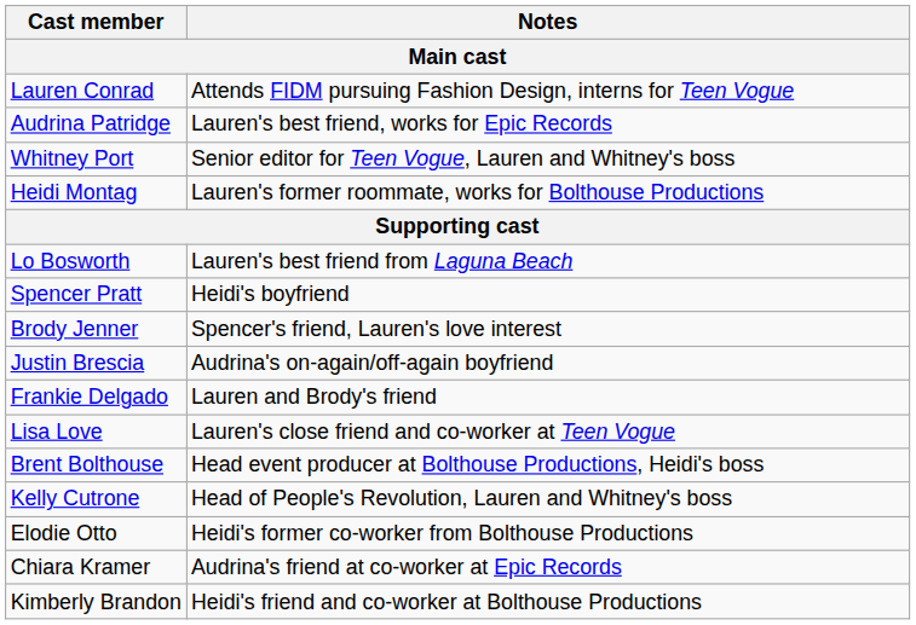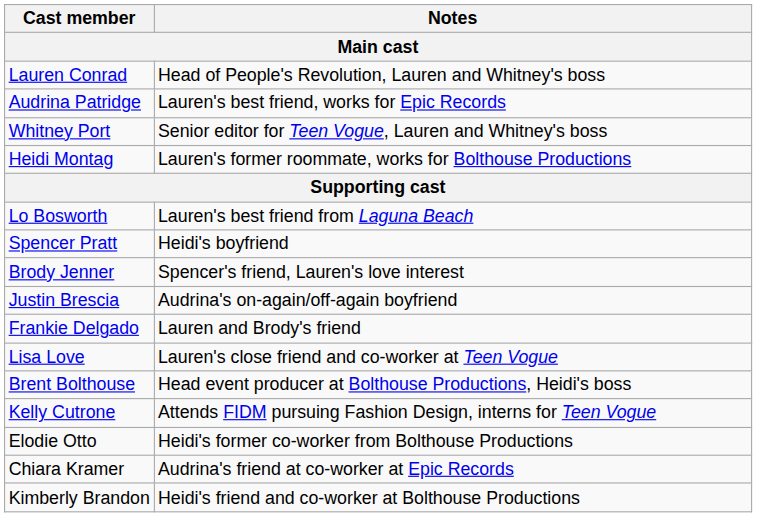 <table class="wikitable">
 <tr>
 <th>Cast member</th>
 <th width="80%">Notes</th>
 </tr>
 <tr>
 <th colspan="3">Main cast</th>
 </tr>
 <tr>
 <td><a href='#'>Lauren Conrad</a></td>
-<td>Attends <a href='#'>FIDM</a> pursuing Fashion Design, interns for <em><a href='#'>Teen Vogue</a></em></td>
+<td>Head of People's Revolution, Lauren and Whitney's boss</td>
 </tr>
 <tr>
 <td><a href='#'>Audrina Patridge</a></td>
 <td>Lauren's best friend, works for <a href='#'>Epic Records</a></td>
 </tr>
 <tr>
 <td><a href='#'>Whitney Port</a></td>
 <td>Senior editor for <em><a href='#'>Teen Vogue</a></em>, Lauren and Whitney's boss</td>
 </tr>
 <tr>
 <td><a href='#'>Heidi Montag</a></td>
 <td>Lauren's former roommate, works for <a href='#'>Bolthouse Productions</a></td>
 </tr>
 <tr>
 <th colspan="3">Supporting cast</th>
 </tr>
 <tr>
 <td><a href='#'>Lo Bosworth</a></td>
 <td>Lauren's best friend from <em><a href='#'>Laguna Beach</a></em></td>
 </tr>
 <tr>
 <td><a href='#'>Spencer Pratt</a></td>
 <td>Heidi's boyfriend</td>
 </tr>
 <tr>
 <td><a href='#'>Brody Jenner</a></td>
 <td>Spencer's friend, Lauren's love interest</td>
 </tr>
 <tr>
 <td><a href='#'>Justin Brescia</a></td>
 <td>Audrina's on-again/off-again boyfriend</td>
 </tr>
 <tr>
 <td><a href='#'>Frankie Delgado</a></td>
 <td>Lauren and Brody's friend</td>
 </tr>
 <tr>
 <td><a href='#'>Lisa Love</a></td>
 <td>Lauren's close friend and co-worker at <em><a href='#'>Teen Vogue</a></em></td>
 </tr>
 <tr>
 <td><a href='#'>Brent Bolthouse</a></td>
 <td>Head event producer at <a href='#'>Bolthouse Productions</a>, Heidi's boss</td>
 </tr>
 <tr>
 <td><a href='#'>Kelly Cutrone</a></td>
-<td>Head of People's Revolution, Lauren and Whitney's boss</td>
+<td>Attends <a href='#'>FIDM</a> pursuing Fashion Design, interns for <em><a href='#'>Teen Vogue</a></em></td>
 </tr>
 <tr>
 <td>Elodie Otto</td>
 <td>Heidi's former co-worker from Bolthouse Productions</td>
 </tr>
 <tr>
 <td>Chiara Kramer</td>
 <td>Audrina's friend at co-worker at <a href='#'>Epic Records</a></td>
 </tr>
 <tr>
 <td>Kimberly Brandon</td>
 <td>Heidi's friend and co-worker at Bolthouse Productions</td>
 </tr>
 </table>
